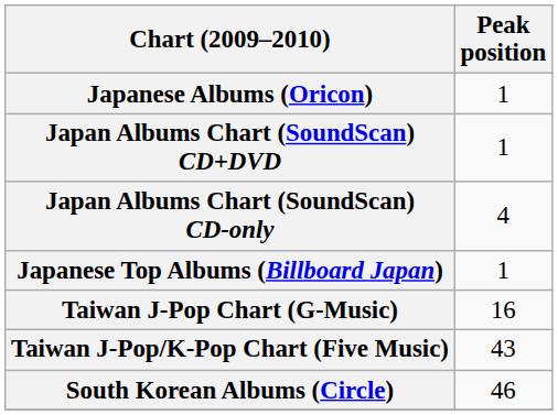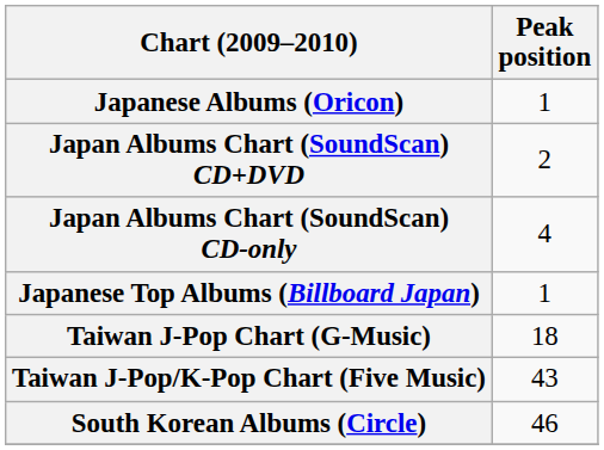 <table class="wikitable sortable plainrowheaders" style="text-align:center">
 <tr>
 <th scope="col">Chart (2009–2010)</th>
 <th scope="col">Peak<br>position</th>
 </tr>
 <tr>
 <th scope="row">Japanese Albums (<a href='#'>Oricon</a>)</th>
 <td>1</td>
 </tr>
 <tr>
 <th scope="row">Japan Albums Chart (<a href='#'>SoundScan</a>)<br><em>CD+DVD</em></th>
-<td>1</td>
+<td>2</td>
 </tr>
 <tr>
 <th scope="row">Japan Albums Chart (SoundScan)<br><em>CD-only</em></th>
 <td>4</td>
 </tr>
 <tr>
 <th scope="row">Japanese Top Albums (<em><a href='#'>Billboard Japan</a></em>)</th>
 <td>1</td>
 </tr>
 <tr>
 <th scope="row">Taiwan J-Pop Chart (G-Music)</th>
-<td>16</td>
+<td>18</td>
 </tr>
 <tr>
 <th scope="row">Taiwan J-Pop/K-Pop Chart (Five Music)</th>
 <td>43</td>
 </tr>
 <tr>
 <th scope="row">South Korean Albums (<a href='#'>Circle</a>)</th>
 <td>46</td>
 </tr>
 <tr>
 </tr>
 </table>
